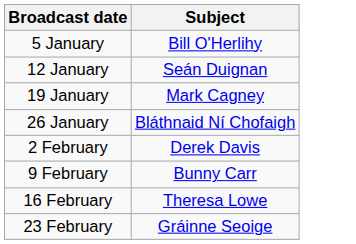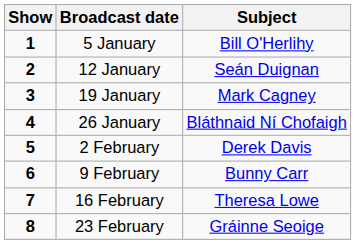 <table class="wikitable" style="text-align:center;">
 <tr>
+<th>Show</th>
 <th>Broadcast date</th>
 <th>Subject</th>
 </tr>
 <tr>
+<td><strong>1</strong></td>
 <td>5 January</td>
 <td><a href='#'>Bill O'Herlihy</a></td>
 </tr>
 <tr>
+<td><strong>2</strong></td>
 <td>12 January</td>
 <td><a href='#'>Seán Duignan</a></td>
 </tr>
 <tr>
+<td><strong>3</strong></td>
 <td>19 January</td>
 <td><a href='#'>Mark Cagney</a></td>
 </tr>
 <tr>
+<td><strong>4</strong></td>
 <td>26 January</td>
 <td><a href='#'>Bláthnaid Ní Chofaigh</a></td>
 </tr>
 <tr>
+<td><strong>5</strong></td>
 <td>2 February</td>
 <td><a href='#'>Derek Davis</a></td>
 </tr>
 <tr>
+<td><strong>6</strong></td>
 <td>9 February</td>
 <td><a href='#'>Bunny Carr</a></td>
 </tr>
 <tr>
+<td><strong>7</strong></td>
 <td>16 February</td>
 <td><a href='#'>Theresa Lowe</a></td>
 </tr>
 <tr>
+<td><strong>8</strong></td>
 <td>23 February</td>
 <td><a href='#'>Gráinne Seoige</a></td>
 </tr>
 </table>
